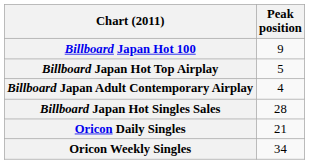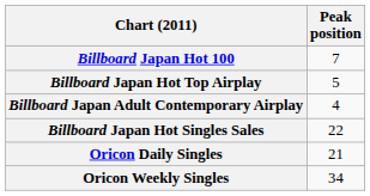 <table class="wikitable sortable plainrowheaders">
 <tr>
 <th scope="col">Chart (2011)</th>
 <th scope="col">Peak<br>position</th>
 </tr>
 <tr>
 <th scope="row"><em><a href='#'>Billboard</a></em> <a href='#'>Japan Hot 100</a></th>
-<td align="center">9</td>
+<td align="center">7</td>
 </tr>
 <tr>
 <th scope="row"><em>Billboard</em> Japan Hot Top Airplay</th>
 <td align="center">5</td>
 </tr>
 <tr>
 <th scope="row"><em>Billboard</em> Japan Adult Contemporary Airplay</th>
 <td style="text-align:center;">4</td>
 </tr>
 <tr>
 <th scope="row"><em>Billboard</em> Japan Hot Singles Sales</th>
-<td align="center">28</td>
+<td align="center">22</td>
 </tr>
 <tr>
 <th scope="row"><a href='#'>Oricon</a> Daily Singles</th>
 <td align="center">21</td>
 </tr>
 <tr>
 <th scope="row">Oricon Weekly Singles</th>
 <td align="center">34</td>
 </tr>
 </table>
